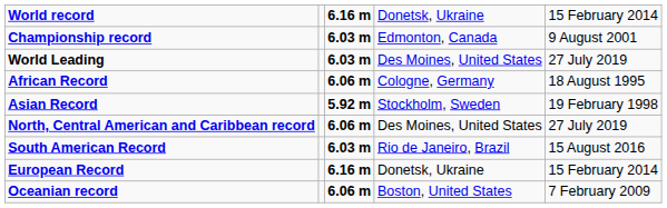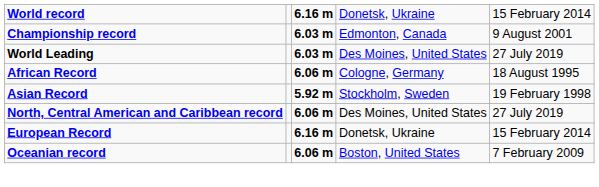 <table class="wikitable">
 <tr>
 <td><strong><a href='#'>World record</a></strong></td>
 <td></td>
 <td><strong>6.16 m</strong></td>
 <td><a href='#'>Donetsk</a>, <a href='#'>Ukraine</a></td>
 <td>15 February 2014</td>
 </tr>
 <tr>
 <td><strong><a href='#'>Championship record</a></strong></td>
 <td></td>
 <td><strong>6.03 m</strong></td>
 <td><a href='#'>Edmonton</a>, <a href='#'>Canada</a></td>
 <td>9 August 2001</td>
 </tr>
 <tr>
 <td><strong>World Leading</strong></td>
 <td></td>
 <td><strong>6.03 m</strong></td>
 <td><a href='#'>Des Moines</a>, <a href='#'>United States</a></td>
 <td>27 July 2019</td>
 </tr>
 <tr>
 <td><strong><a href='#'>African Record</a></strong></td>
 <td></td>
 <td><strong>6.06 m</strong></td>
 <td><a href='#'>Cologne</a>, <a href='#'>Germany</a></td>
 <td>18 August 1995</td>
 </tr>
 <tr>
 <td><strong><a href='#'>Asian Record</a></strong></td>
 <td></td>
 <td><strong>5.92 m</strong></td>
 <td><a href='#'>Stockholm</a>, <a href='#'>Sweden</a></td>
 <td>19 February 1998</td>
 </tr>
 <tr>
 <td><strong><a href='#'>North, Central American and Caribbean record</a></strong></td>
 <td></td>
 <td><strong>6.06 m</strong></td>
 <td>Des Moines, United States</td>
 <td>27 July 2019</td>
 </tr>
 <tr>
-<td><strong><a href='#'>South American Record</a></strong></td>
-<td></td>
-<td><strong>6.03 m</strong></td>
-<td><a href='#'>Rio de Janeiro</a>, <a href='#'>Brazil</a></td>
-<td>15 August 2016</td>
-</tr>
-<tr>
 <td><strong><a href='#'>European Record</a></strong></td>
 <td></td>
 <td><strong>6.16 m</strong></td>
 <td>Donetsk, Ukraine</td>
 <td>15 February 2014</td>
 </tr>
 <tr>
 <td><strong><a href='#'>Oceanian record</a></strong></td>
 <td></td>
 <td><strong>6.06 m</strong></td>
 <td><a href='#'>Boston</a>, <a href='#'>United States</a></td>
 <td>7 February 2009</td>
 </tr>
 </table>
